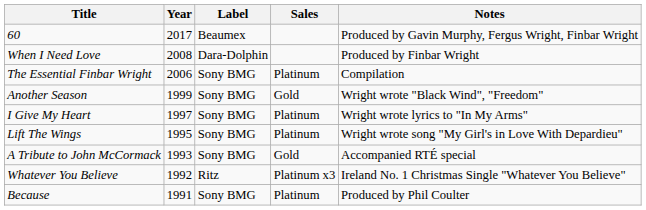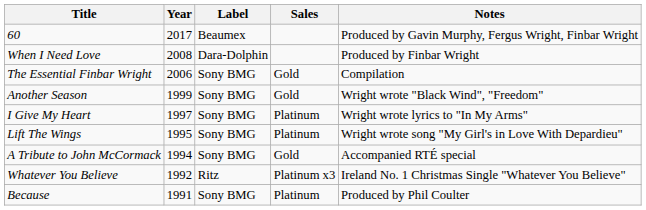 <table class="wikitable">
 <tr>
 <th>Title</th>
 <th>Year</th>
 <th>Label</th>
 <th>Sales</th>
 <th>Notes</th>
 </tr>
 <tr>
 <td><em>60</em></td>
 <td>2017</td>
 <td>Beaumex</td>
 <td></td>
 <td>Produced by Gavin Murphy, Fergus Wright, Finbar Wright</td>
 </tr>
 <tr>
 <td><em>When I Need Love</em></td>
 <td>2008</td>
 <td>Dara-Dolphin</td>
 <td></td>
 <td>Produced by Finbar Wright</td>
 </tr>
 <tr>
 <td><em>The Essential Finbar Wright</em></td>
 <td>2006</td>
 <td>Sony BMG</td>
-<td>Platinum</td>
+<td>Gold</td>
 <td>Compilation</td>
 </tr>
 <tr>
 <td><em>Another Season</em></td>
 <td>1999</td>
 <td>Sony BMG</td>
 <td>Gold</td>
 <td>Wright wrote "Black Wind", "Freedom"</td>
 </tr>
 <tr>
 <td><em>I Give My Heart</em></td>
 <td>1997</td>
 <td>Sony BMG</td>
 <td>Platinum</td>
 <td>Wright wrote lyrics to "In My Arms"</td>
 </tr>
 <tr>
 <td><em>Lift The Wings</em></td>
 <td>1995</td>
 <td>Sony BMG</td>
 <td>Platinum</td>
 <td>Wright wrote song "My Girl's in Love With Depardieu"</td>
 </tr>
 <tr>
 <td><em>A Tribute to John McCormack</em></td>
-<td>1993</td>
+<td>1994</td>
 <td>Sony BMG</td>
 <td>Gold</td>
 <td>Accompanied RTÉ special</td>
 </tr>
 <tr>
 <td><em>Whatever You Believe</em></td>
 <td>1992</td>
 <td>Ritz</td>
 <td>Platinum x3</td>
 <td>Ireland No. 1 Christmas Single "Whatever You Believe"</td>
 </tr>
 <tr>
 <td><em>Because</em></td>
 <td>1991</td>
 <td>Sony BMG</td>
 <td>Platinum</td>
 <td>Produced by Phil Coulter</td>
 </tr>
 </table>
